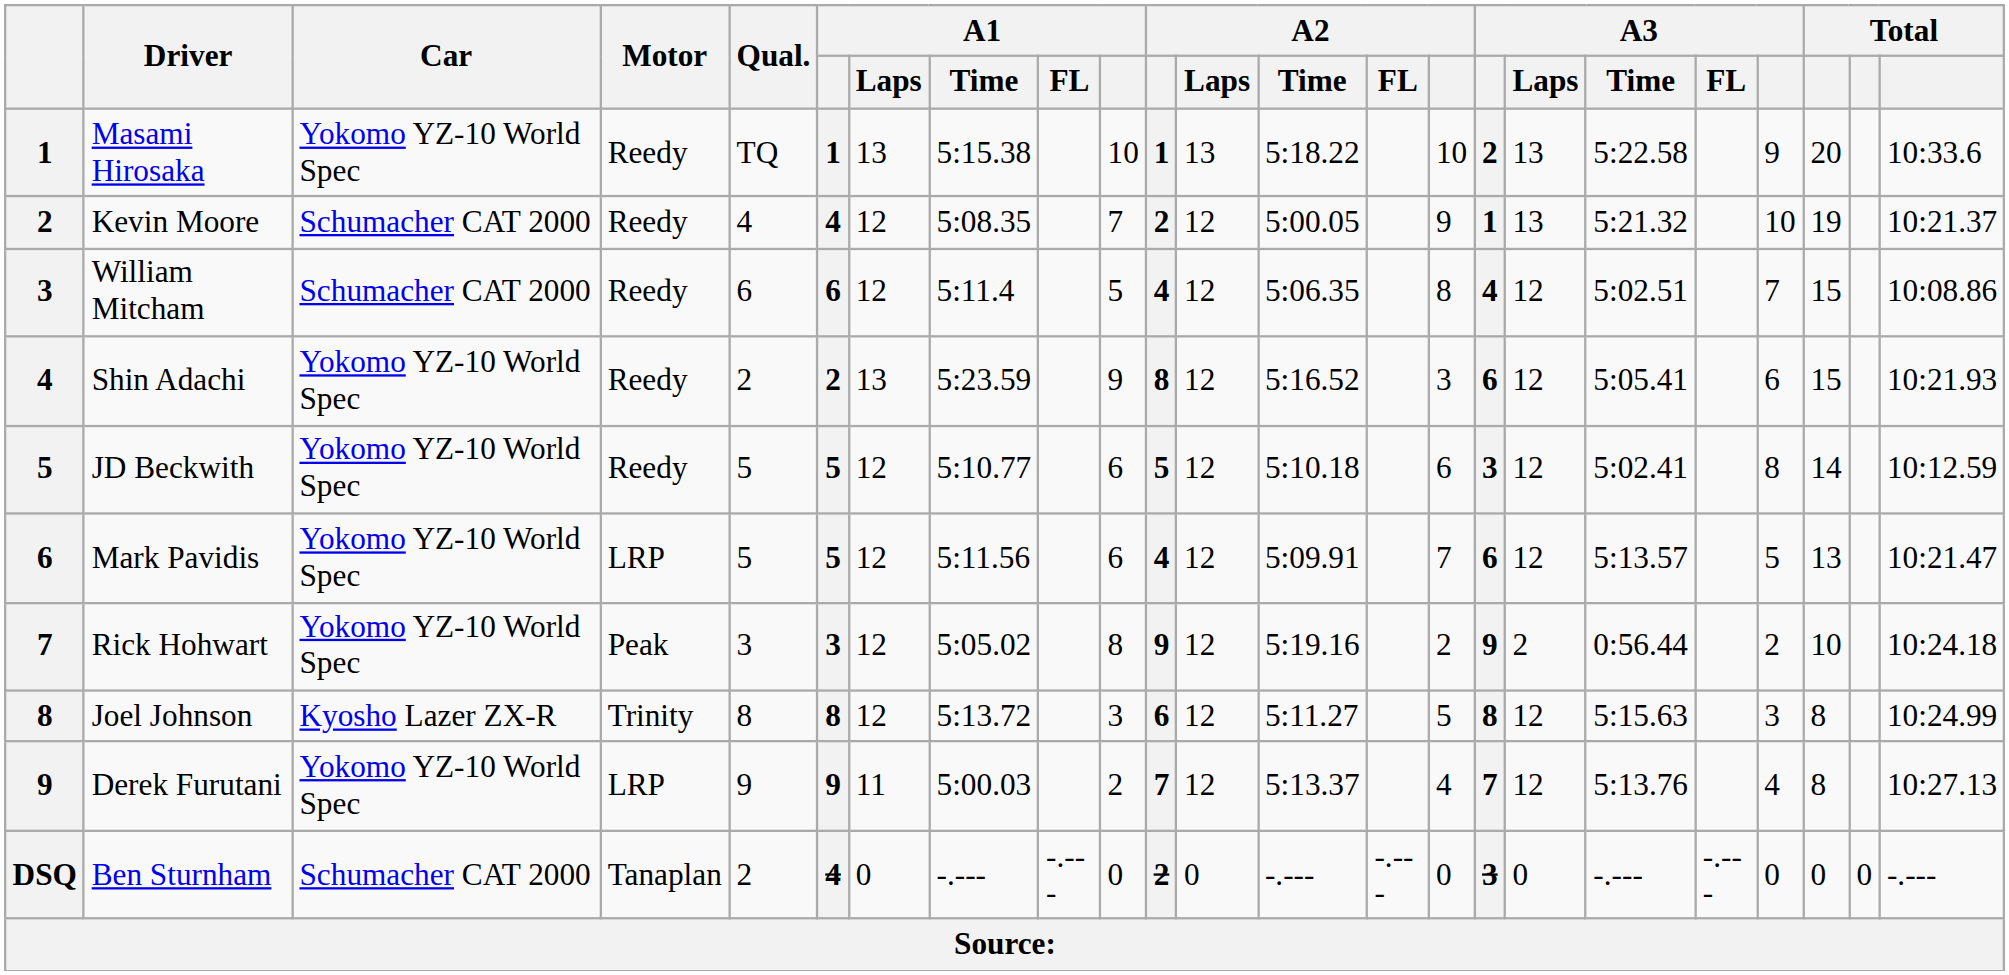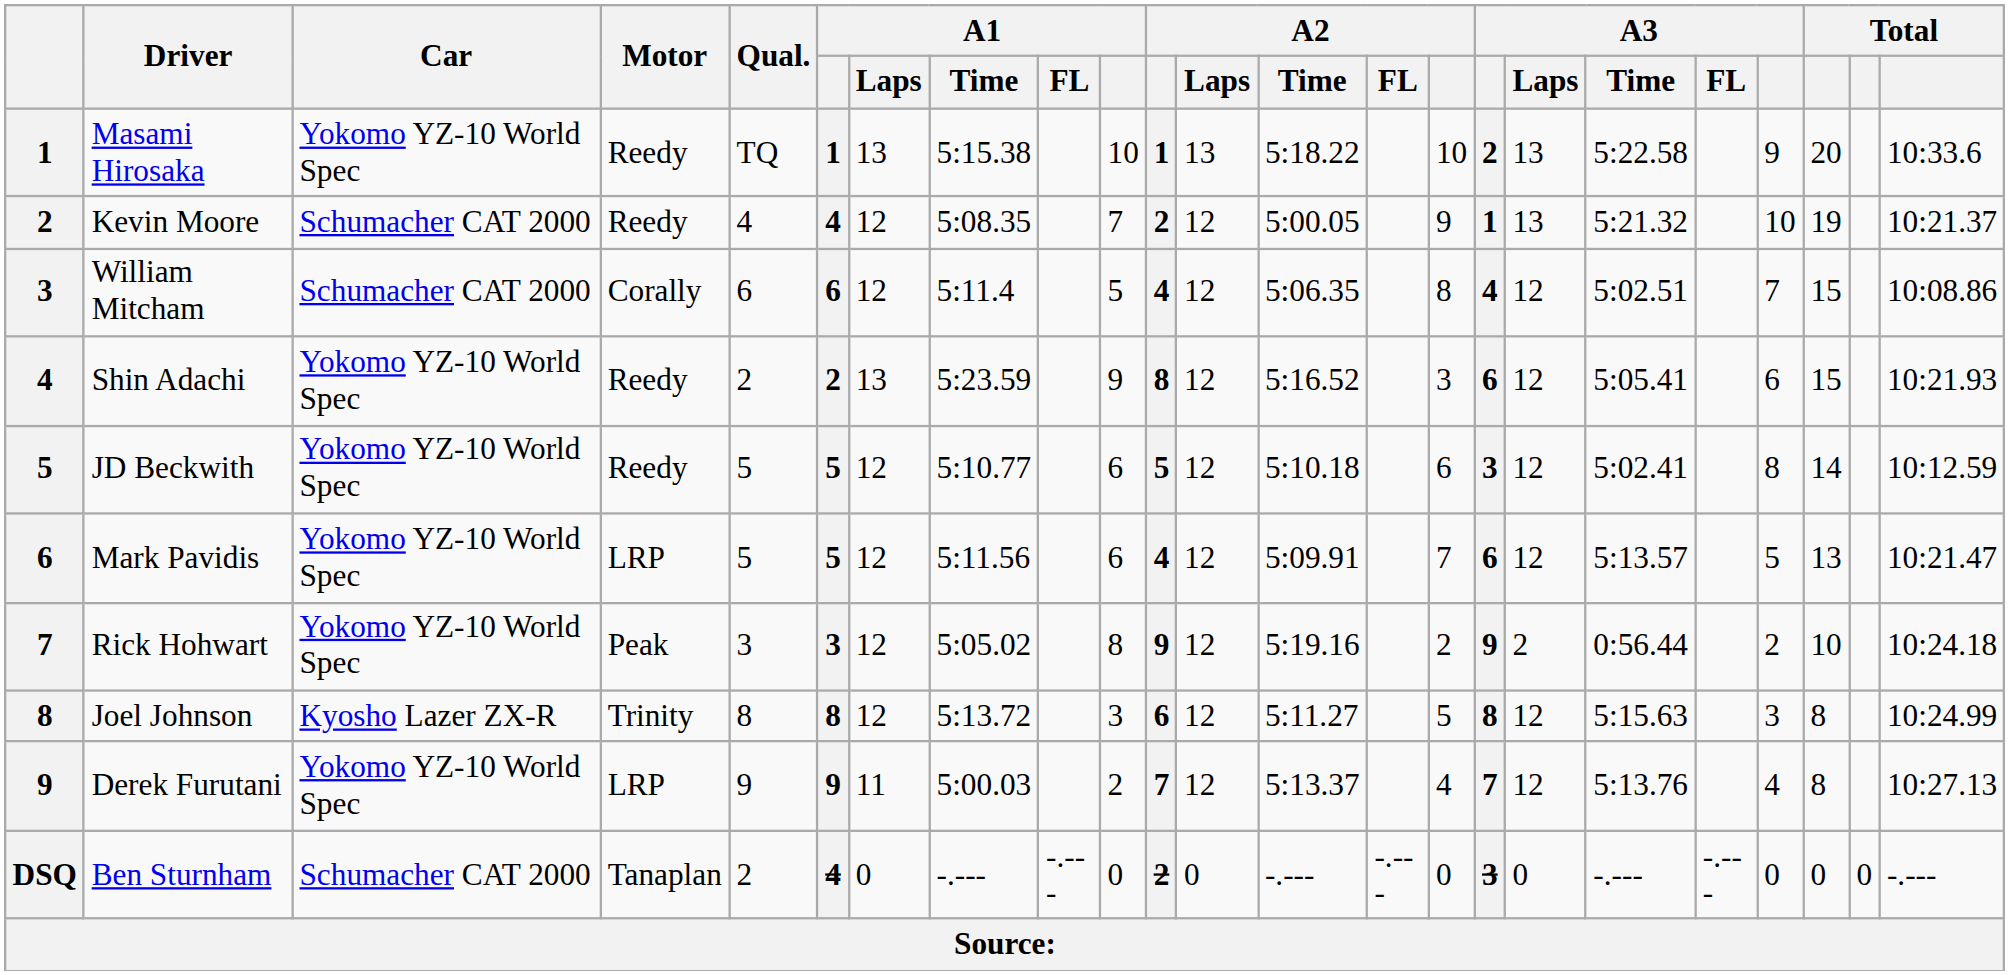 <table class="wikitable" style="font-size:85%;" cellspacing="0" cellpadding="2" border="2">
 <tr>
 <th rowspan="2"></th>
 <th rowspan="2">Driver</th>
 <th rowspan="2">Car</th>
 <th rowspan="2">Motor</th>
 <th rowspan="2" style="text-align:center;">Qual.</th>
 <th colspan="5" style="text-align:center;">A1</th>
 <th colspan="5" style="text-align:center;">A2</th>
 <th colspan="5" style="text-align:center;">A3</th>
 <th colspan="3">Total</th>
 </tr>
 <tr>
 <th style="text-align:center;"></th>
 <th style="text-align:center;">Laps</th>
 <th style="text-align:center;">Time</th>
 <th style="text-align:center;">FL</th>
 <th style="text-align:center;"></th>
 <th style="text-align:center;"></th>
 <th style="text-align:center;">Laps</th>
 <th style="text-align:center;">Time</th>
 <th style="text-align:center;">FL</th>
 <th style="text-align:center;"></th>
 <th style="text-align:center;"></th>
 <th style="text-align:center;">Laps</th>
 <th style="text-align:center;">Time</th>
 <th>FL</th>
 <th style="text-align:center;"></th>
 <th></th>
 <th></th>
 <th></th>
 </tr>
 <tr>
 <th>1</th>
 <td> <a href='#'>Masami Hirosaka</a></td>
 <td><a href='#'>Yokomo</a> YZ-10 World Spec</td>
 <td>Reedy</td>
 <td>TQ</td>
 <th>1</th>
 <td>13</td>
 <td>5:15.38</td>
 <td></td>
 <td>10</td>
 <th>1</th>
 <td>13</td>
 <td>5:18.22</td>
 <td></td>
 <td>10</td>
 <th>2</th>
 <td>13</td>
 <td>5:22.58</td>
 <td></td>
 <td>9</td>
 <td>20</td>
 <td></td>
 <td>10:33.6</td>
 </tr>
 <tr>
 <th>2</th>
 <td> Kevin Moore</td>
 <td><a href='#'>Schumacher</a> CAT 2000</td>
 <td>Reedy</td>
 <td>4</td>
 <th>4</th>
 <td>12</td>
 <td>5:08.35</td>
 <td></td>
 <td>7</td>
 <th>2</th>
 <td>12</td>
 <td>5:00.05</td>
 <td></td>
 <td>9</td>
 <th>1</th>
 <td>13</td>
 <td>5:21.32</td>
 <td></td>
 <td>10</td>
 <td>19</td>
 <td></td>
 <td>10:21.37</td>
 </tr>
 <tr>
 <th>3</th>
 <td> William Mitcham</td>
 <td><a href='#'>Schumacher</a> CAT 2000</td>
-<td>Reedy</td>
+<td>Corally</td>
 <td>6</td>
 <th>6</th>
 <td>12</td>
 <td>5:11.4</td>
 <td></td>
 <td>5</td>
 <th>4</th>
 <td>12</td>
 <td>5:06.35</td>
 <td></td>
 <td>8</td>
 <th>4</th>
 <td>12</td>
 <td>5:02.51</td>
 <td></td>
 <td>7</td>
 <td>15</td>
 <td></td>
 <td>10:08.86</td>
 </tr>
 <tr>
 <th>4</th>
 <td> Shin Adachi</td>
 <td><a href='#'>Yokomo</a> YZ-10 World Spec</td>
 <td>Reedy</td>
 <td>2</td>
 <th>2</th>
 <td>13</td>
 <td>5:23.59</td>
 <td></td>
 <td>9</td>
 <th>8</th>
 <td>12</td>
 <td>5:16.52</td>
 <td></td>
 <td>3</td>
 <th>6</th>
 <td>12</td>
 <td>5:05.41</td>
 <td></td>
 <td>6</td>
 <td>15</td>
 <td></td>
 <td>10:21.93</td>
 </tr>
 <tr>
 <th>5</th>
 <td> JD Beckwith</td>
 <td><a href='#'>Yokomo</a> YZ-10 World Spec</td>
 <td>Reedy</td>
 <td>5</td>
 <th>5</th>
 <td>12</td>
 <td>5:10.77</td>
 <td></td>
 <td>6</td>
 <th>5</th>
 <td>12</td>
 <td>5:10.18</td>
 <td></td>
 <td>6</td>
 <th>3</th>
 <td>12</td>
 <td>5:02.41</td>
 <td></td>
 <td>8</td>
 <td>14</td>
 <td></td>
 <td>10:12.59</td>
 </tr>
 <tr>
 <th>6</th>
 <td> Mark Pavidis</td>
 <td><a href='#'>Yokomo</a> YZ-10 World Spec</td>
 <td>LRP</td>
 <td>5</td>
 <th>5</th>
 <td>12</td>
 <td>5:11.56</td>
 <td></td>
 <td>6</td>
 <th>4</th>
 <td>12</td>
 <td>5:09.91</td>
 <td></td>
 <td>7</td>
 <th>6</th>
 <td>12</td>
 <td>5:13.57</td>
 <td></td>
 <td>5</td>
 <td>13</td>
 <td></td>
 <td>10:21.47</td>
 </tr>
 <tr>
 <th>7</th>
 <td> Rick Hohwart</td>
 <td><a href='#'>Yokomo</a> YZ-10 World Spec</td>
 <td>Peak</td>
 <td>3</td>
 <th>3</th>
 <td>12</td>
 <td>5:05.02</td>
 <td></td>
 <td>8</td>
 <th>9</th>
 <td>12</td>
 <td>5:19.16</td>
 <td></td>
 <td>2</td>
 <th>9</th>
 <td>2</td>
 <td>0:56.44</td>
 <td></td>
 <td>2</td>
 <td>10</td>
 <td></td>
 <td>10:24.18</td>
 </tr>
 <tr>
 <th>8</th>
 <td> Joel Johnson</td>
 <td><a href='#'>Kyosho</a> Lazer ZX-R</td>
 <td>Trinity</td>
 <td>8</td>
 <th>8</th>
 <td>12</td>
 <td>5:13.72</td>
 <td></td>
 <td>3</td>
 <th>6</th>
 <td>12</td>
 <td>5:11.27</td>
 <td></td>
 <td>5</td>
 <th>8</th>
 <td>12</td>
 <td>5:15.63</td>
 <td></td>
 <td>3</td>
 <td>8</td>
 <td></td>
 <td>10:24.99</td>
 </tr>
 <tr>
 <th>9</th>
 <td> Derek Furutani</td>
 <td><a href='#'>Yokomo</a> YZ-10 World Spec</td>
 <td>LRP</td>
 <td>9</td>
 <th>9</th>
 <td>11</td>
 <td>5:00.03</td>
 <td></td>
 <td>2</td>
 <th>7</th>
 <td>12</td>
 <td>5:13.37</td>
 <td></td>
 <td>4</td>
 <th>7</th>
 <td>12</td>
 <td>5:13.76</td>
 <td></td>
 <td>4</td>
 <td>8</td>
 <td></td>
 <td>10:27.13</td>
 </tr>
 <tr>
 <th>DSQ</th>
 <td> <a href='#'>Ben Sturnham</a></td>
 <td><a href='#'>Schumacher</a> CAT 2000</td>
 <td>Tanaplan</td>
 <td>2</td>
 <th><s>4</s></th>
 <td>0</td>
 <td>-.---</td>
 <td>-.---</td>
 <td>0</td>
 <th><s>2</s></th>
 <td>0</td>
 <td>-.---</td>
 <td>-.---</td>
 <td>0</td>
 <th><s>3</s></th>
 <td>0</td>
 <td>-.---</td>
 <td>-.---</td>
 <td>0</td>
 <td>0</td>
 <td>0</td>
 <td>-.---</td>
 </tr>
 <tr>
 <th colspan="23">Source:</th>
 </tr>
 <tr>
 </tr>
 </table>
